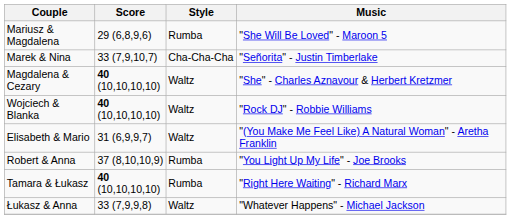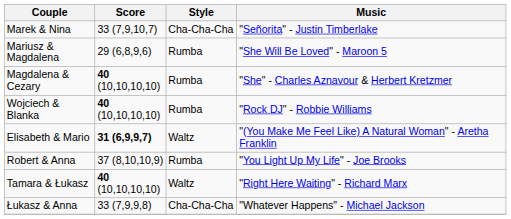 <table class="wikitable">
 <tr>
 <th width="130">Couple</th>
 <th width="100">Score</th>
 <th width="100">Style</th>
 <th width="400">Music</th>
 </tr>
 <tr>
+<td>Marek & Nina</td>
+<td>33 (7,9,10,7)</td>
+<td>Cha-Cha-Cha</td>
+<td>"<a href='#'>Señorita</a>" - <a href='#'>Justin Timberlake</a></td>
+</tr>
+<tr>
 <td>Mariusz & Magdalena</td>
 <td>29 (6,8,9,6)</td>
 <td>Rumba</td>
 <td>"<a href='#'>She Will Be Loved</a>" - <a href='#'>Maroon 5</a></td>
 </tr>
 <tr>
-<td>Marek & Nina</td>
-<td>33 (7,9,10,7)</td>
-<td>Cha-Cha-Cha</td>
-<td>"<a href='#'>Señorita</a>" - <a href='#'>Justin Timberlake</a></td>
-</tr>
-<tr>
 <td>Magdalena & Cezary</td>
 <td><strong>40</strong> (10,10,10,10)</td>
-<td>Waltz</td>
+<td>Rumba</td>
 <td>"<a href='#'>She</a>" - <a href='#'>Charles Aznavour</a> & <a href='#'>Herbert Kretzmer</a></td>
 </tr>
 <tr>
 <td>Wojciech & Blanka</td>
 <td><strong>40</strong> (10,10,10,10)</td>
-<td>Waltz</td>
+<td>Rumba</td>
 <td>"<a href='#'>Rock DJ</a>" - <a href='#'>Robbie Williams</a></td>
 </tr>
 <tr>
 <td>Elisabeth & Mario</td>
-<td>31 (6,9,9,7)</td>
+<td><strong>31 (6,9,9,7)</strong></td>
 <td>Waltz</td>
 <td>"<a href='#'>(You Make Me Feel Like) A Natural Woman</a>" - <a href='#'>Aretha Franklin</a></td>
 </tr>
 <tr>
 <td>Robert & Anna</td>
 <td>37 (8,10,10,9)</td>
 <td>Rumba</td>
 <td>"<a href='#'>You Light Up My Life</a>" - <a href='#'>Joe Brooks</a></td>
 </tr>
 <tr>
 <td>Tamara & Łukasz</td>
 <td><strong>40</strong> (10,10,10,10)</td>
-<td>Rumba</td>
+<td>Waltz</td>
 <td>"<a href='#'>Right Here Waiting</a>" - <a href='#'>Richard Marx</a></td>
 </tr>
 <tr>
 <td>Łukasz & Anna</td>
 <td>33 (7,9,9,8)</td>
-<td>Waltz</td>
+<td>Cha-Cha-Cha</td>
 <td>"Whatever Happens" - <a href='#'>Michael Jackson</a></td>
 </tr>
 <tr>
 </tr>
 </table>
